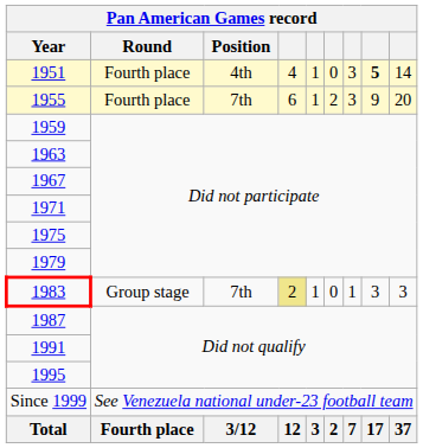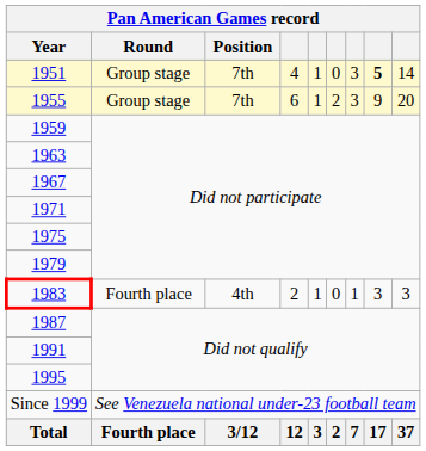 <table class="wikitable" style="text-align: center;">
 <tr>
 <th colspan=9><a href='#'>Pan American Games</a> record</th>
 </tr>
 <tr>
 <th>Year</th>
 <th>Round</th>
 <th>Position</th>
 <th></th>
 <th></th>
 <th></th>
 <th></th>
 <th></th>
 <th></th>
 </tr>
 <tr style="background:LemonChiffon;">
 <td> <a href='#'>1951</a></td>
-<td>Fourth place</td>
-<td>4th</td>
+<td>Group stage</td>
+<td>7th</td>
 <td>4</td>
 <td>1</td>
 <td>0</td>
 <td>3</td>
 <td><strong>5</strong></td>
 <td>14</td>
 </tr>
 <tr style="background:LemonChiffon;">
 <td> <a href='#'>1955</a></td>
-<td>Fourth place</td>
+<td>Group stage</td>
 <td>7th</td>
 <td>6</td>
 <td>1</td>
 <td>2</td>
 <td>3</td>
 <td>9</td>
 <td>20</td>
 </tr>
 <tr>
 <td> <a href='#'>1959</a></td>
 <td colspan=8 rowspan=6><em>Did not participate</em></td>
 </tr>
 <tr>
 <td> <a href='#'>1963</a></td>
 </tr>
 <tr>
 <td> <a href='#'>1967</a></td>
 </tr>
 <tr>
 <td> <a href='#'>1971</a></td>
 </tr>
 <tr>
 <td> <a href='#'>1975</a></td>
 </tr>
 <tr>
 <td> <a href='#'>1979</a></td>
 </tr>
 <tr>
 <td style="border:3px solid red"> <a href='#'>1983</a></td>
-<td>Group stage</td>
-<td>7th</td>
-<td style="background: khaki;">2</td>
+<td>Fourth place</td>
+<td>4th</td>
+<td>2</td>
 <td>1</td>
 <td>0</td>
 <td>1</td>
 <td>3</td>
 <td>3</td>
 </tr>
 <tr>
 <td> <a href='#'>1987</a></td>
 <td colspan=8 rowspan=3><em>Did not qualify</em></td>
 </tr>
 <tr>
 <td> <a href='#'>1991</a></td>
 </tr>
 <tr>
 <td> <a href='#'>1995</a></td>
 </tr>
 <tr>
 <td>Since <a href='#'>1999</a></td>
 <td colspan=8><em>See <a href='#'>Venezuela national under-23 football team</a></em></td>
 </tr>
 <tr>
 <th>Total</th>
 <th>Fourth place</th>
 <th>3/12</th>
 <th>12</th>
 <th>3</th>
 <th>2</th>
 <th>7</th>
 <th>17</th>
 <th>37</th>
 </tr>
 </table>
